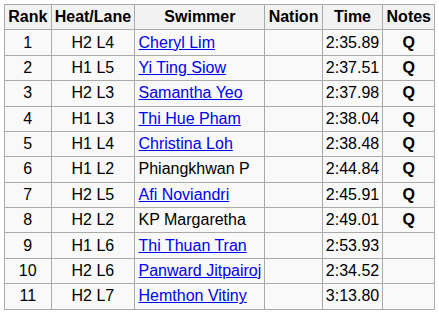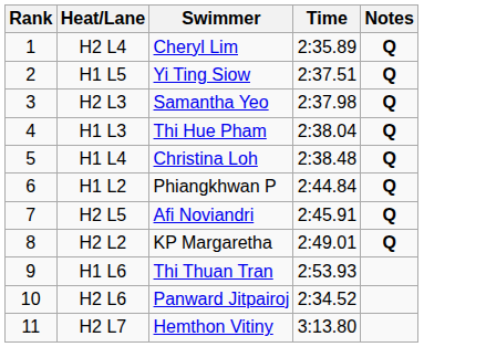 <table class="wikitable sortable" style="text-align:center">
 <tr>
 <th>Rank</th>
 <th>Heat/Lane</th>
 <th>Swimmer</th>
-<th>Nation</th>
 <th>Time</th>
 <th>Notes</th>
 </tr>
 <tr>
 <td>1</td>
 <td>H2 L4</td>
 <td align=left><a href='#'>Cheryl Lim</a></td>
-<td align=left></td>
 <td>2:35.89</td>
 <td><strong>Q</strong></td>
 </tr>
 <tr>
 <td>2</td>
 <td>H1 L5</td>
 <td align=left><a href='#'>Yi Ting Siow</a></td>
-<td align=left></td>
 <td>2:37.51</td>
 <td><strong>Q</strong></td>
 </tr>
 <tr>
 <td>3</td>
 <td>H2 L3</td>
 <td align=left><a href='#'>Samantha Yeo</a></td>
-<td align=left></td>
 <td>2:37.98</td>
 <td><strong>Q</strong></td>
 </tr>
 <tr>
 <td>4</td>
 <td>H1 L3</td>
 <td align=left><a href='#'>Thi Hue Pham</a></td>
-<td align=left></td>
 <td>2:38.04</td>
 <td><strong>Q</strong></td>
 </tr>
 <tr>
 <td>5</td>
 <td>H1 L4</td>
 <td align=left><a href='#'>Christina Loh</a></td>
-<td align=left></td>
 <td>2:38.48</td>
 <td><strong>Q</strong></td>
 </tr>
 <tr>
 <td>6</td>
 <td>H1 L2</td>
 <td align=left>Phiangkhwan P</td>
-<td align=left></td>
 <td>2:44.84</td>
 <td><strong>Q</strong></td>
 </tr>
 <tr>
 <td>7</td>
 <td>H2 L5</td>
 <td align=left><a href='#'>Afi Noviandri</a></td>
-<td align=left></td>
 <td>2:45.91</td>
 <td><strong>Q</strong></td>
 </tr>
 <tr>
 <td>8</td>
 <td>H2 L2</td>
 <td align=left>KP Margaretha</td>
-<td align=left></td>
 <td>2:49.01</td>
 <td><strong>Q</strong></td>
 </tr>
 <tr>
 <td>9</td>
 <td>H1 L6</td>
 <td align=left><a href='#'>Thi Thuan Tran</a></td>
-<td align=left></td>
 <td>2:53.93</td>
 <td></td>
 </tr>
 <tr>
 <td>10</td>
 <td>H2 L6</td>
 <td align=left><a href='#'>Panward Jitpairoj</a></td>
-<td align=left></td>
 <td>2:34.52</td>
 <td></td>
 </tr>
 <tr>
 <td>11</td>
 <td>H2 L7</td>
 <td align=left><a href='#'>Hemthon Vitiny</a></td>
-<td align=left></td>
 <td>3:13.80</td>
 <td></td>
 </tr>
 </table>
